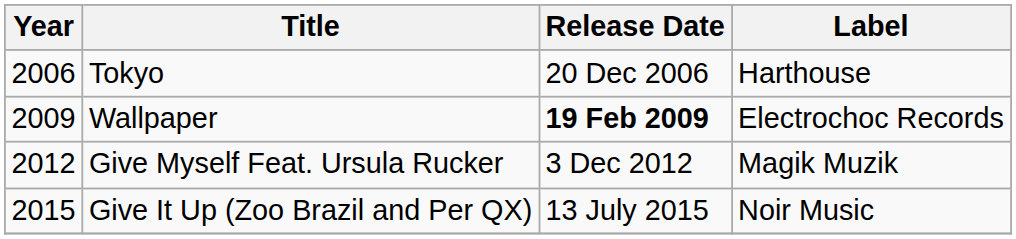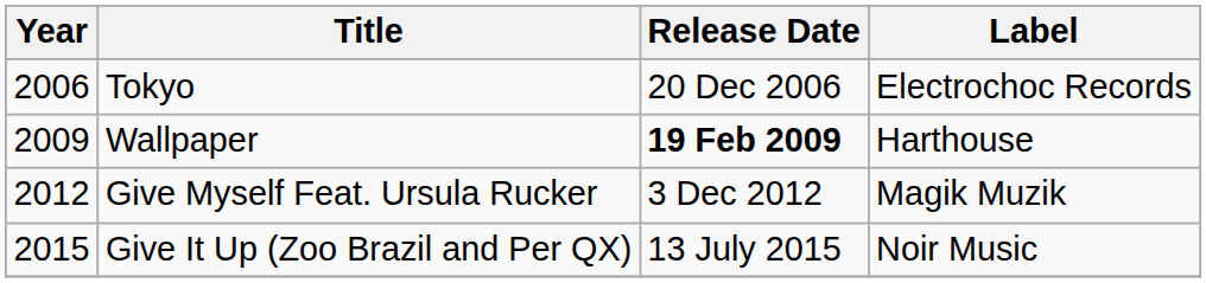 <table class="wikitable sortable">
 <tr>
 <th style="text-align:center; width:35px;">Year</th>
 <th>Title</th>
 <th>Release Date</th>
 <th>Label</th>
 </tr>
 <tr>
 <td style="text-align:center;">2006</td>
 <td>Tokyo</td>
 <td>20 Dec 2006</td>
-<td>Harthouse</td>
+<td>Electrochoc Records</td>
 </tr>
 <tr>
 <td style="text-align:center;">2009</td>
 <td>Wallpaper</td>
 <td><strong>19 Feb 2009</strong></td>
-<td>Electrochoc Records</td>
+<td>Harthouse</td>
 </tr>
 <tr>
 <td style="text-align:center;">2012</td>
 <td>Give Myself Feat. Ursula Rucker</td>
 <td>3 Dec 2012</td>
 <td>Magik Muzik</td>
 </tr>
 <tr>
 <td style="text-align:center;">2015</td>
 <td>Give It Up (Zoo Brazil and Per QX)</td>
 <td>13 July 2015</td>
 <td>Noir Music</td>
 </tr>
 <tr>
 </tr>
 <tr>
 </tr>
 </table>
